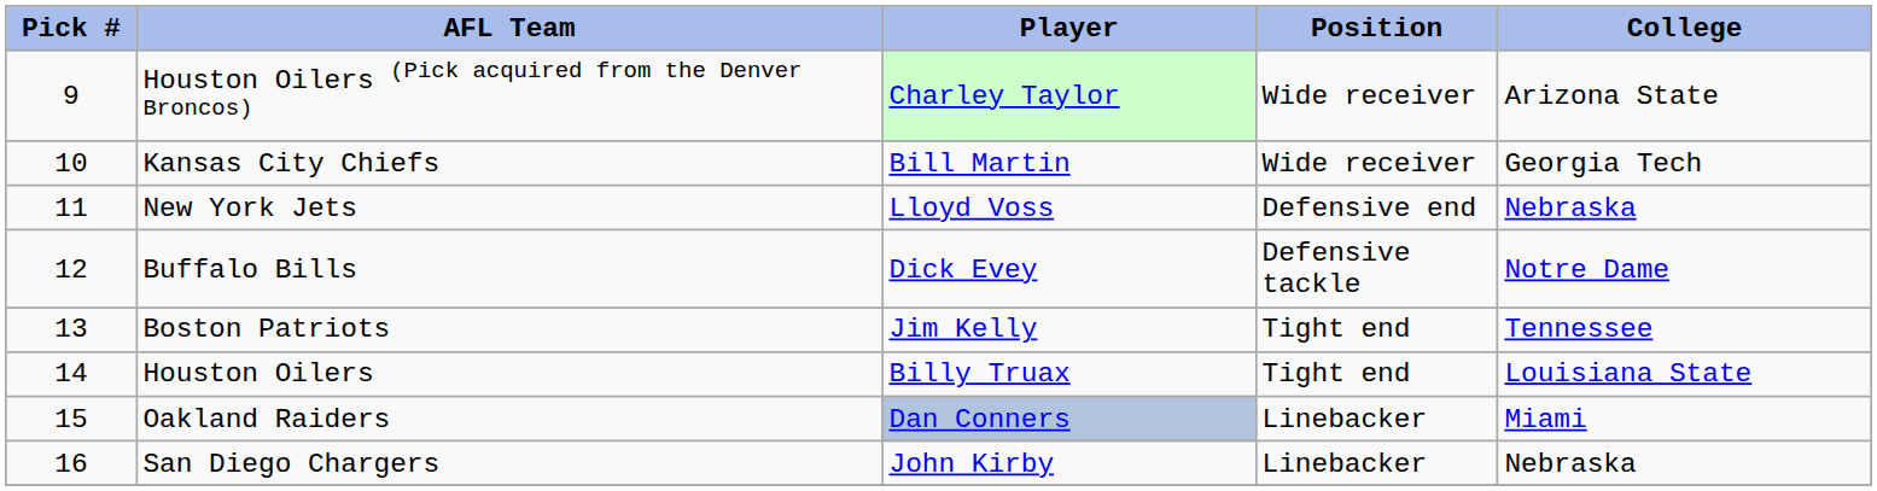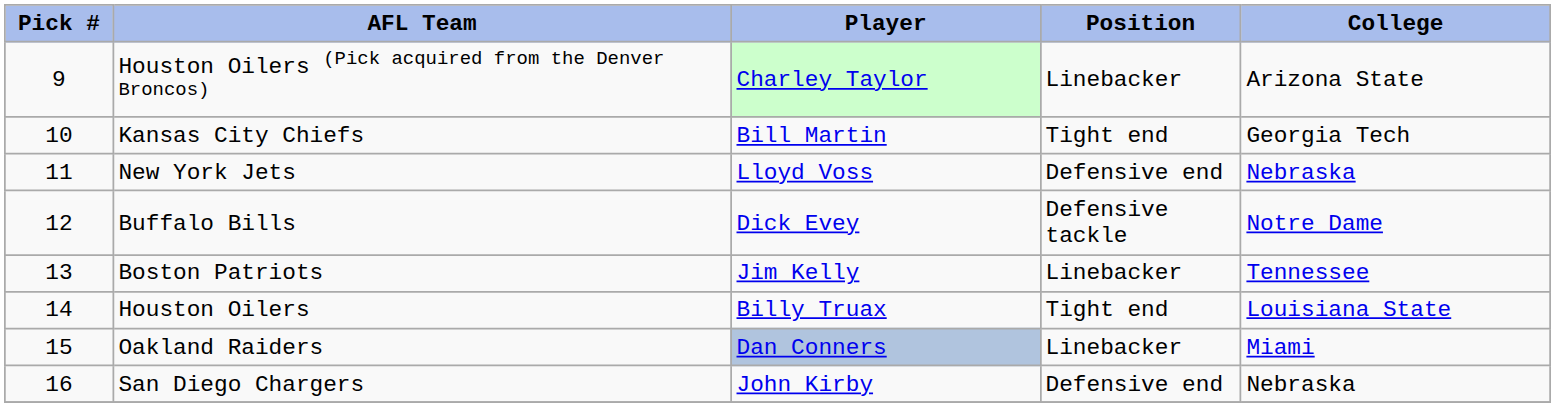 <table class="wikitable sortable sortable" style="width: 100%">
 <tr>
 <th style="background:#A8BDEC;" width=7%>Pick #</th>
 <th width=40% style="background:#A8BDEC;">AFL Team</th>
 <th width=20% style="background:#A8BDEC;">Player</th>
 <th width=13% style="background:#A8BDEC;">Position</th>
 <th style="background:#A8BDEC;">College</th>
 </tr>
 <tr>
 <td align=center>9</td>
 <td>Houston Oilers <sup>(Pick acquired from the Denver Broncos)</sup></td>
 <td bgcolor="#CCFFCC"><a href='#'>Charley Taylor</a></td>
-<td>Wide receiver</td>
+<td>Linebacker</td>
 <td>Arizona State</td>
 </tr>
 <tr>
 <td align=center>10</td>
 <td>Kansas City Chiefs</td>
 <td><a href='#'>Bill Martin</a></td>
-<td>Wide receiver</td>
+<td>Tight end</td>
 <td>Georgia Tech</td>
 </tr>
 <tr>
 <td align=center>11</td>
 <td>New York Jets</td>
 <td><a href='#'>Lloyd Voss</a></td>
 <td>Defensive end</td>
 <td><a href='#'>Nebraska</a></td>
 </tr>
 <tr>
 <td align=center>12</td>
 <td>Buffalo Bills</td>
 <td><a href='#'>Dick Evey</a></td>
 <td>Defensive tackle</td>
 <td><a href='#'>Notre Dame</a></td>
 </tr>
 <tr>
 <td align=center>13</td>
 <td>Boston Patriots</td>
 <td><a href='#'>Jim Kelly</a></td>
-<td>Tight end</td>
+<td>Linebacker</td>
 <td><a href='#'>Tennessee</a></td>
 </tr>
 <tr>
 <td align=center>14</td>
 <td>Houston Oilers</td>
 <td><a href='#'>Billy Truax</a></td>
 <td>Tight end</td>
 <td><a href='#'>Louisiana State</a></td>
 </tr>
 <tr>
 <td align=center>15</td>
 <td>Oakland Raiders</td>
 <td bgcolor=lightsteelblue><a href='#'>Dan Conners</a></td>
 <td>Linebacker</td>
 <td><a href='#'>Miami</a></td>
 </tr>
 <tr>
 <td align=center>16</td>
 <td>San Diego Chargers</td>
 <td><a href='#'>John Kirby</a></td>
-<td>Linebacker</td>
+<td>Defensive end</td>
 <td>Nebraska</td>
 </tr>
 <tr>
 </tr>
 </table>
